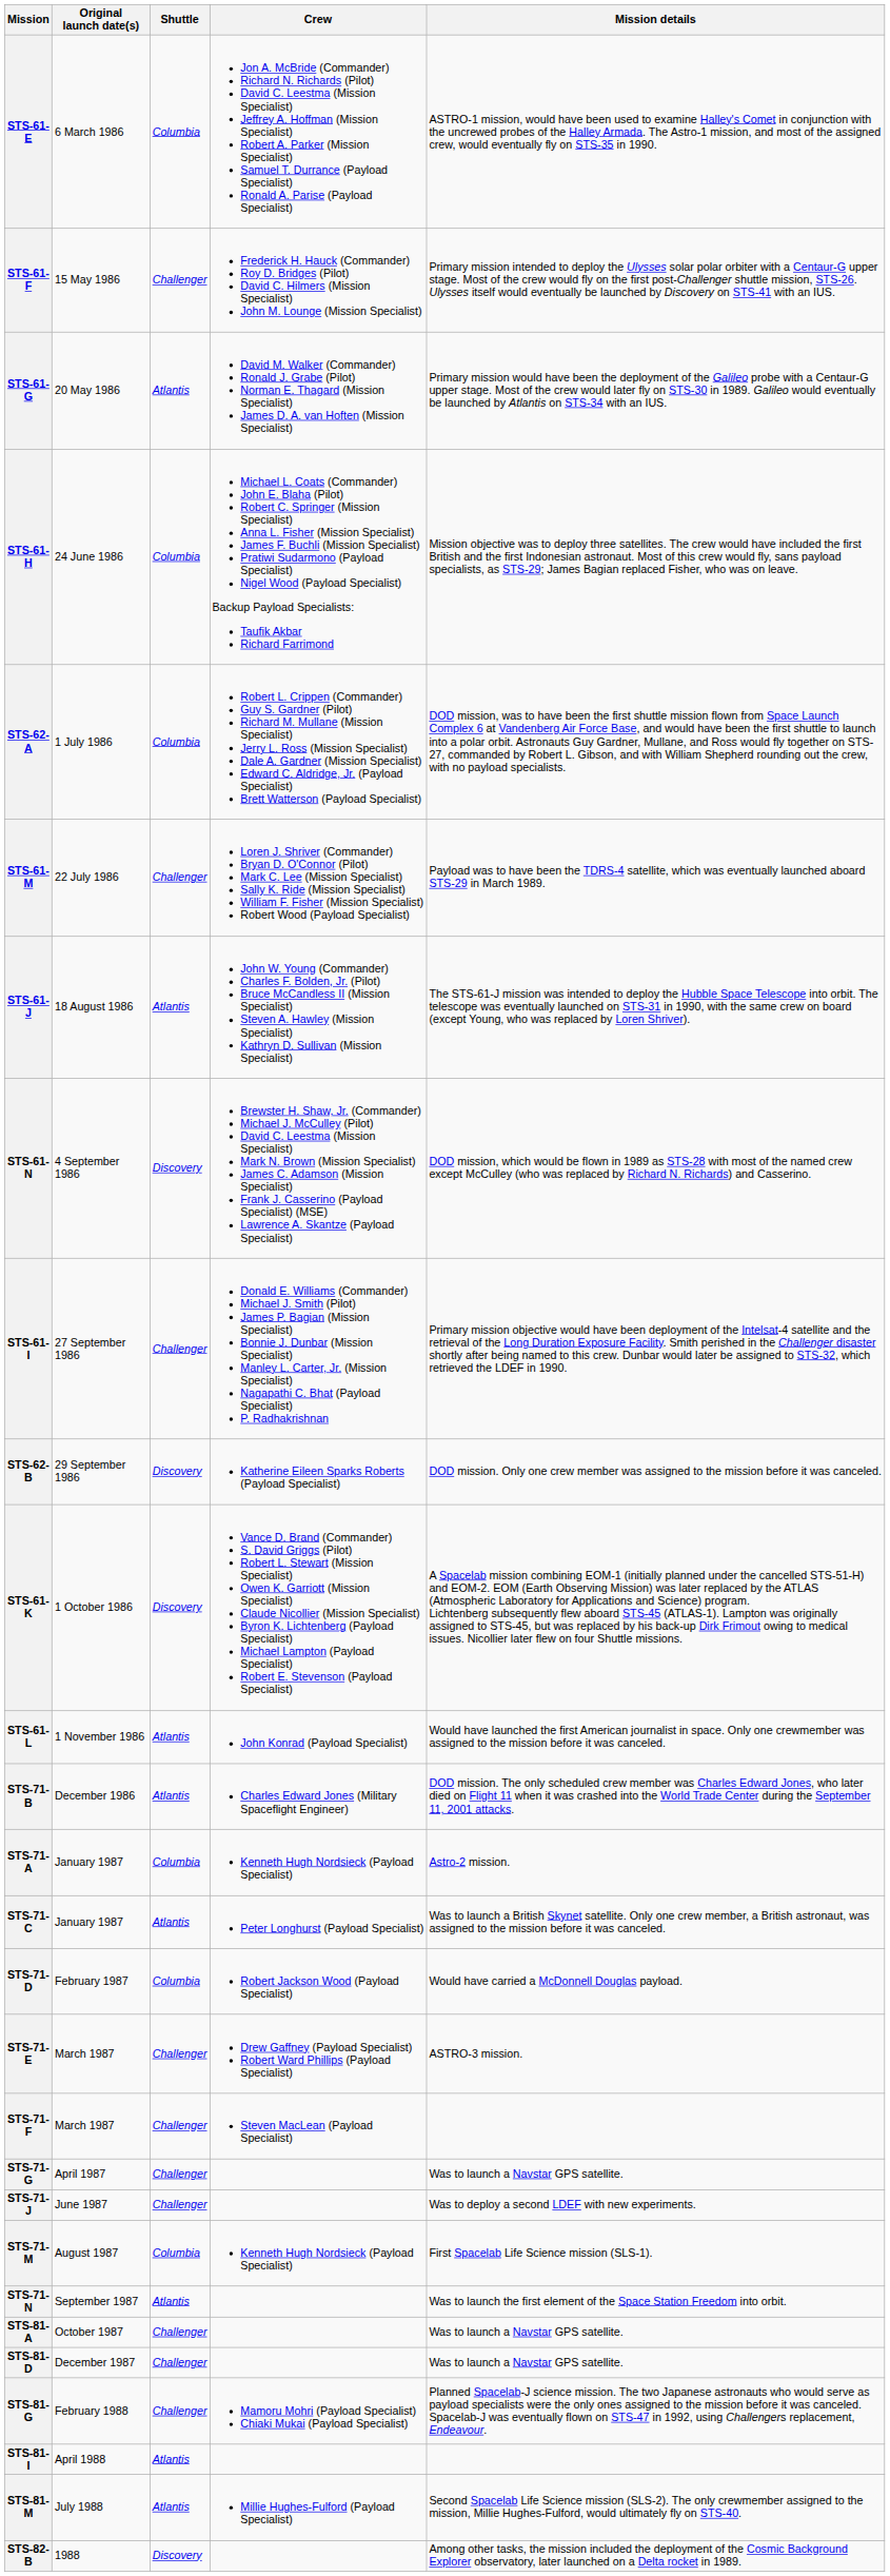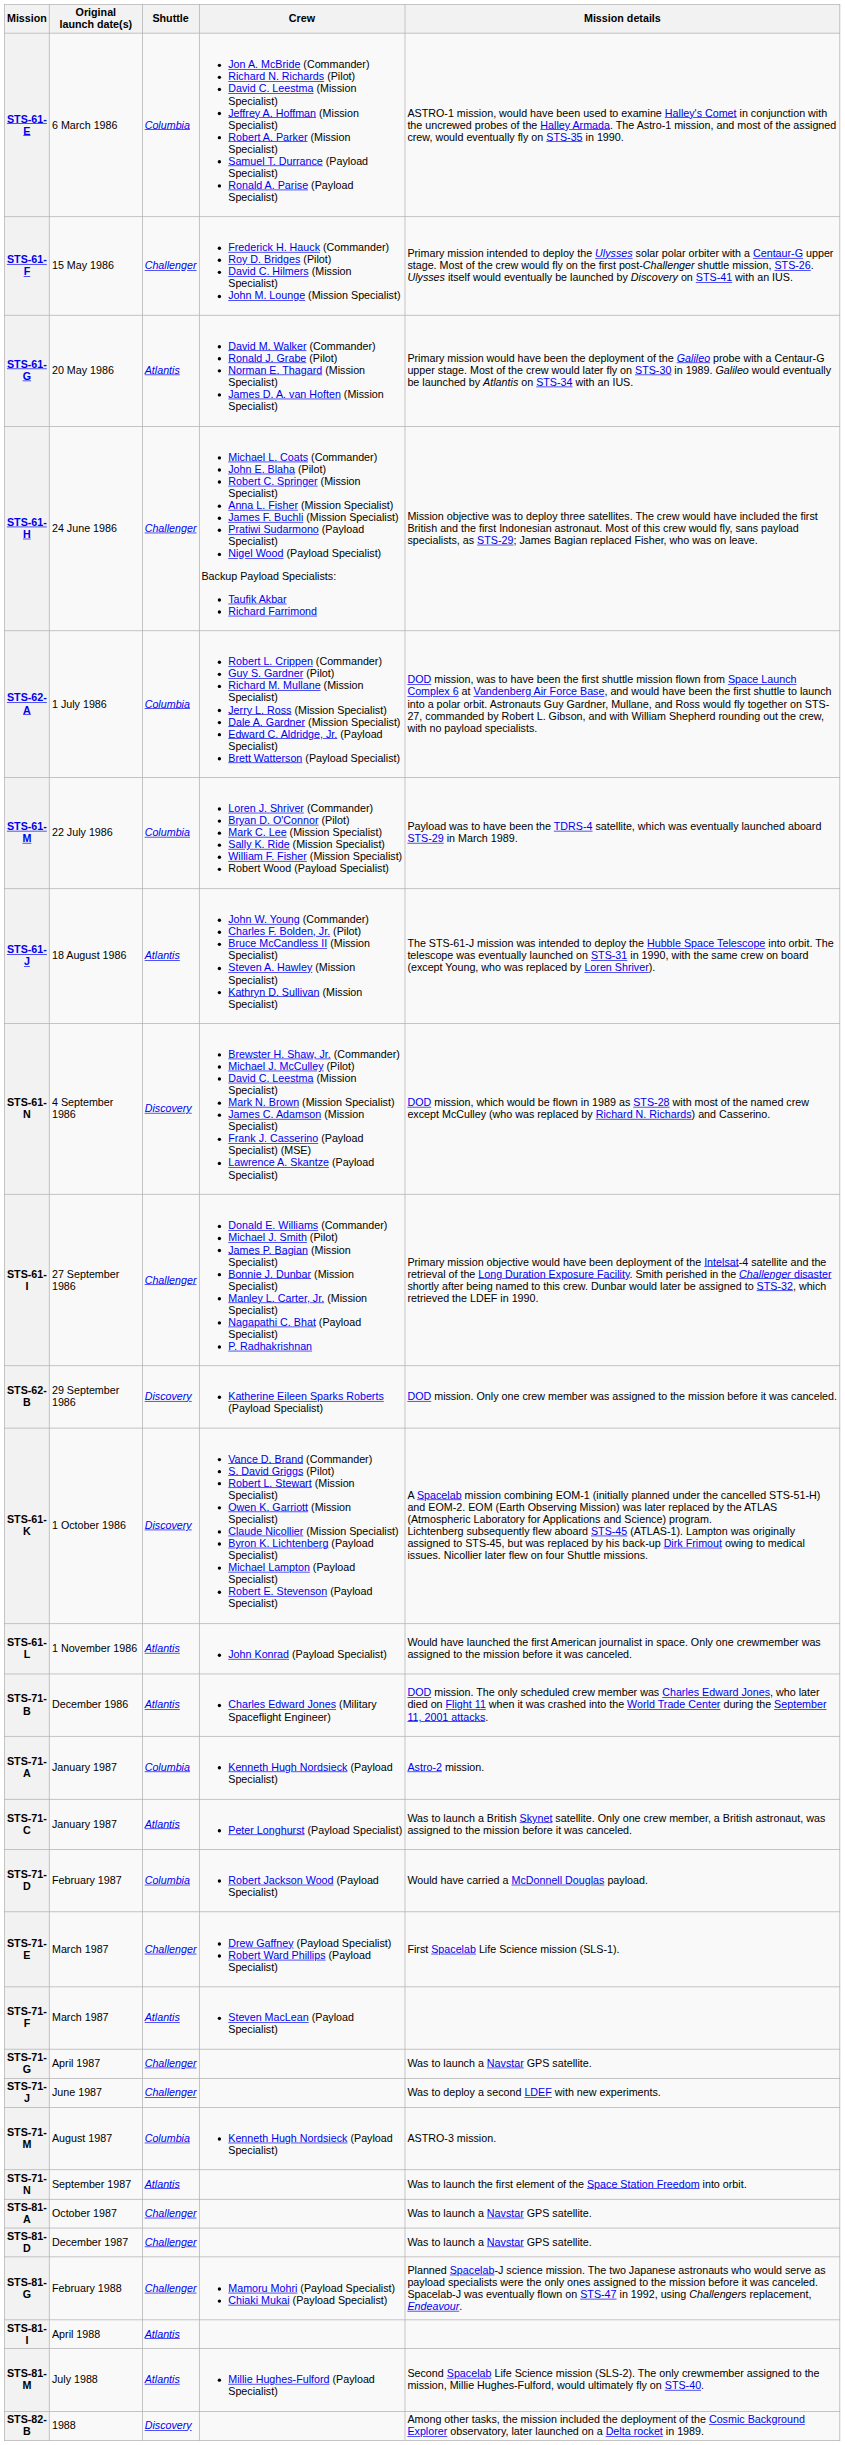 <table class="sortable wikitable sticky-header">
 <tr>
 <th scope="col" width="60">Mission</th>
 <th scope="col" width="131">Original<br>launch date(s)</th>
 <th scope="col">Shuttle</th>
 <th scope="col" width="300">Crew</th>
 <th scope="col" class="unsortable">Mission details</th>
 </tr>
 <tr>
 <th scope="row"><a href='#'>STS-61-E</a></th>
 <td>6 March 1986</td>
 <td><em><a href='#'>Columbia</a></em></td>
 <td><br><ul><li><a href='#'>Jon A. McBride</a> (Commander)</li><li><a href='#'>Richard N. Richards</a> (Pilot)</li><li><a href='#'>David C. Leestma</a> (Mission Specialist)</li><li><a href='#'>Jeffrey A. Hoffman</a> (Mission Specialist)</li><li><a href='#'>Robert A. Parker</a> (Mission Specialist)</li><li><a href='#'>Samuel T. Durrance</a> (Payload Specialist)</li><li><a href='#'>Ronald A. Parise</a> (Payload Specialist)</li></ul></td>
 <td>ASTRO-1 mission, would have been used to examine <a href='#'>Halley's Comet</a> in conjunction with the uncrewed probes of the <a href='#'>Halley Armada</a>. The Astro-1 mission, and most of the assigned crew, would eventually fly on <a href='#'>STS-35</a> in 1990.</td>
 </tr>
 <tr>
 <th scope="row"><a href='#'>STS-61-F</a></th>
 <td>15 May 1986</td>
 <td><em><a href='#'>Challenger</a></em></td>
 <td><br><ul><li><a href='#'>Frederick H. Hauck</a> (Commander)</li><li><a href='#'>Roy D. Bridges</a> (Pilot)</li><li><a href='#'>David C. Hilmers</a> (Mission Specialist)</li><li><a href='#'>John M. Lounge</a> (Mission Specialist)</li></ul></td>
 <td>Primary mission intended to deploy the <em><a href='#'>Ulysses</a></em> solar polar orbiter with a <a href='#'>Centaur-G</a> upper stage.  Most of the crew would fly on the first post-<em>Challenger</em> shuttle mission, <a href='#'>STS-26</a>. <em>Ulysses</em> itself would eventually be launched by <em>Discovery</em> on <a href='#'>STS-41</a> with an IUS.</td>
 </tr>
 <tr>
 <th scope="row"><a href='#'>STS-61-G</a></th>
 <td>20 May 1986</td>
 <td><em><a href='#'>Atlantis</a></em></td>
 <td><br><ul><li><a href='#'>David M. Walker</a> (Commander)</li><li><a href='#'>Ronald J. Grabe</a> (Pilot)</li><li><a href='#'>Norman E. Thagard</a> (Mission Specialist)</li><li><a href='#'>James D. A. van Hoften</a> (Mission Specialist)</li></ul></td>
 <td>Primary mission would have been the deployment of the <em><a href='#'>Galileo</a></em> probe with a Centaur-G upper stage. Most of the crew would later fly on <a href='#'>STS-30</a> in 1989. <em>Galileo</em> would eventually be launched by <em>Atlantis</em> on <a href='#'>STS-34</a> with an IUS.</td>
 </tr>
 <tr>
 <th scope="row"><a href='#'>STS-61-H</a></th>
 <td>24 June 1986</td>
-<td><em><a href='#'>Columbia</a></em></td>
+<td><em><a href='#'>Challenger</a></em></td>
 <td><br><ul><li><a href='#'>Michael L. Coats</a> (Commander)</li><li><a href='#'>John E. Blaha</a> (Pilot)</li><li><a href='#'>Robert C. Springer</a> (Mission Specialist)</li><li><a href='#'>Anna L. Fisher</a> (Mission Specialist)</li><li><a href='#'>James F. Buchli</a> (Mission Specialist)</li><li><a href='#'>Pratiwi Sudarmono</a> (Payload Specialist)</li><li><a href='#'>Nigel Wood</a> (Payload Specialist)</li></ul>Backup Payload Specialists:<ul><li><a href='#'>Taufik Akbar</a></li><li><a href='#'>Richard Farrimond</a></li></ul></td>
 <td>Mission objective was to deploy three satellites. The crew would have included the first British and the first Indonesian astronaut. Most of this crew would fly, sans payload specialists, as <a href='#'>STS-29</a>; James Bagian replaced Fisher, who was on leave.</td>
 </tr>
 <tr>
 <th scope="row"><a href='#'>STS-62-A</a></th>
 <td>1 July 1986</td>
 <td><em><a href='#'>Columbia</a></em></td>
 <td><br><ul><li><a href='#'>Robert L. Crippen</a> (Commander)</li><li><a href='#'>Guy S. Gardner</a> (Pilot)</li><li><a href='#'>Richard M. Mullane</a> (Mission Specialist)</li><li><a href='#'>Jerry L. Ross</a> (Mission Specialist)</li><li><a href='#'>Dale A. Gardner</a> (Mission Specialist)</li><li><a href='#'>Edward C. Aldridge, Jr.</a> (Payload Specialist)</li><li><a href='#'>Brett Watterson</a> (Payload Specialist)</li></ul></td>
 <td><a href='#'>DOD</a> mission, was to have been the first shuttle mission flown from <a href='#'>Space Launch Complex 6</a> at <a href='#'>Vandenberg Air Force Base</a>, and would have been the first shuttle to launch into a polar orbit. Astronauts Guy Gardner, Mullane, and Ross would fly together on STS-27, commanded by Robert L. Gibson, and with William Shepherd rounding out the crew, with no payload specialists.</td>
 </tr>
 <tr>
 <th scope="row"><a href='#'>STS-61-M</a></th>
 <td>22 July 1986</td>
-<td><em><a href='#'>Challenger</a></em></td>
+<td><em><a href='#'>Columbia</a></em></td>
 <td><br><ul><li><a href='#'>Loren J. Shriver</a> (Commander)</li><li><a href='#'>Bryan D. O'Connor</a> (Pilot)</li><li><a href='#'>Mark C. Lee</a> (Mission Specialist)</li><li><a href='#'>Sally K. Ride</a> (Mission Specialist)</li><li><a href='#'>William F. Fisher</a> (Mission Specialist)</li><li>Robert Wood (Payload Specialist)</li></ul></td>
 <td>Payload was to have been the <a href='#'>TDRS-4</a> satellite, which was eventually launched aboard <a href='#'>STS-29</a> in March 1989.</td>
 </tr>
 <tr>
 <th scope="row"><a href='#'>STS-61-J</a></th>
 <td>18 August 1986</td>
 <td><em><a href='#'>Atlantis</a></em></td>
 <td><br><ul><li><a href='#'>John W. Young</a> (Commander)</li><li><a href='#'>Charles F. Bolden, Jr.</a> (Pilot)</li><li><a href='#'>Bruce McCandless II</a> (Mission Specialist)</li><li><a href='#'>Steven A. Hawley</a> (Mission Specialist)</li><li><a href='#'>Kathryn D. Sullivan</a> (Mission Specialist)</li></ul></td>
 <td>The STS-61-J mission was intended to deploy the <a href='#'>Hubble Space Telescope</a> into orbit.  The telescope was eventually launched on <a href='#'>STS-31</a> in 1990, with the same crew on board (except Young, who was replaced by <a href='#'>Loren Shriver</a>).</td>
 </tr>
 <tr>
 <th scope="row">STS-61-N</th>
 <td>4 September 1986</td>
 <td><em><a href='#'>Discovery</a></em></td>
 <td><br><ul><li><a href='#'>Brewster H. Shaw, Jr.</a> (Commander)</li><li><a href='#'>Michael J. McCulley</a> (Pilot)</li><li><a href='#'>David C. Leestma</a> (Mission Specialist)</li><li><a href='#'>Mark N. Brown</a> (Mission Specialist)</li><li><a href='#'>James C. Adamson</a> (Mission Specialist)</li><li><a href='#'>Frank J. Casserino</a> (Payload Specialist) (MSE)</li><li><a href='#'>Lawrence A. Skantze</a> (Payload Specialist)</li></ul></td>
 <td><a href='#'>DOD</a> mission, which would be flown in 1989 as <a href='#'>STS-28</a> with most of the named crew except McCulley (who was replaced by <a href='#'>Richard N. Richards</a>) and Casserino.</td>
 </tr>
 <tr>
 <th scope="row">STS-61-I</th>
 <td>27 September 1986</td>
 <td><em><a href='#'>Challenger</a></em></td>
 <td><br><ul><li><a href='#'>Donald E. Williams</a> (Commander)</li><li><a href='#'>Michael J. Smith</a> (Pilot)</li><li><a href='#'>James P. Bagian</a> (Mission Specialist)</li><li><a href='#'>Bonnie J. Dunbar</a> (Mission Specialist)</li><li><a href='#'>Manley L. Carter, Jr.</a> (Mission Specialist)</li><li><a href='#'>Nagapathi C. Bhat</a> (Payload Specialist)</li><li><a href='#'>P. Radhakrishnan</a></li></ul></td>
 <td>Primary mission objective would have been deployment of the <a href='#'>Intelsat</a>-4 satellite and the retrieval of the <a href='#'>Long Duration Exposure Facility</a>. Smith perished in the <a href='#'><em>Challenger</em> disaster</a> shortly after being named to this crew. Dunbar would later be assigned to <a href='#'>STS-32</a>, which retrieved the LDEF in 1990.</td>
 </tr>
 <tr>
 <th scope="row">STS-62-B</th>
 <td>29 September 1986</td>
 <td><em><a href='#'>Discovery</a></em></td>
 <td><br><ul><li><a href='#'>Katherine Eileen Sparks Roberts</a> (Payload Specialist)</li></ul></td>
 <td><a href='#'>DOD</a> mission. Only one crew member was assigned to the mission before it was canceled.</td>
 </tr>
 <tr>
 <th scope="row">STS-61-K</th>
 <td>1 October 1986</td>
 <td><em><a href='#'>Discovery</a></em></td>
 <td><br><ul><li><a href='#'>Vance D. Brand</a> (Commander)</li><li><a href='#'>S. David Griggs</a> (Pilot)</li><li><a href='#'>Robert L. Stewart</a> (Mission Specialist)</li><li><a href='#'>Owen K. Garriott</a> (Mission Specialist)</li><li><a href='#'>Claude Nicollier</a> (Mission Specialist)</li><li><a href='#'>Byron K. Lichtenberg</a> (Payload Specialist)</li><li><a href='#'>Michael Lampton</a> (Payload Specialist)</li><li><a href='#'>Robert E. Stevenson</a> (Payload Specialist)</li></ul></td>
 <td>A <a href='#'>Spacelab</a> mission combining EOM-1 (initially planned under the cancelled STS-51-H) and EOM-2. EOM (Earth Observing Mission) was later replaced by the ATLAS (Atmospheric Laboratory for Applications and Science) program.<br>Lichtenberg subsequently flew aboard <a href='#'>STS-45</a> (ATLAS-1). Lampton was originally assigned to STS-45, but was replaced by his back-up <a href='#'>Dirk Frimout</a> owing to medical issues. Nicollier later flew on four Shuttle missions.</td>
 </tr>
 <tr>
 <th scope="row">STS-61-L</th>
 <td>1 November 1986</td>
 <td><em><a href='#'>Atlantis</a></em></td>
 <td><br><ul><li><a href='#'>John Konrad</a> (Payload Specialist)</li></ul></td>
 <td>Would have launched the first American journalist in space. Only one crewmember was assigned to the mission before it was canceled.</td>
 </tr>
 <tr>
 <th scope="row">STS-71-B</th>
 <td>December 1986</td>
 <td><em><a href='#'>Atlantis</a></em></td>
 <td><br><ul><li><a href='#'>Charles Edward Jones</a> (Military Spaceflight Engineer)</li></ul></td>
 <td><a href='#'>DOD</a> mission. The only scheduled crew member was <a href='#'>Charles Edward Jones</a>, who later died on <a href='#'>Flight 11</a> when it was crashed into the <a href='#'>World Trade Center</a> during the <a href='#'>September 11, 2001 attacks</a>.</td>
 </tr>
 <tr>
 <th scope="row">STS-71-A</th>
 <td>January 1987</td>
 <td><em><a href='#'>Columbia</a></em></td>
 <td><br><ul><li><a href='#'>Kenneth Hugh Nordsieck</a> (Payload Specialist)</li></ul></td>
 <td><a href='#'>Astro-2</a> mission.</td>
 </tr>
 <tr>
 <th scope="row">STS-71-C</th>
 <td>January 1987</td>
 <td><em><a href='#'>Atlantis</a></em></td>
 <td><br><ul><li><a href='#'>Peter Longhurst</a> (Payload Specialist)</li></ul></td>
 <td>Was to launch a British <a href='#'>Skynet</a> satellite. Only one crew member, a British astronaut, was assigned to the mission before it was canceled.</td>
 </tr>
 <tr>
 <th scope="row">STS-71-D</th>
 <td>February 1987</td>
 <td><em><a href='#'>Columbia</a></em></td>
 <td><br><ul><li><a href='#'>Robert Jackson Wood</a> (Payload Specialist)</li></ul></td>
 <td>Would have carried a <a href='#'>McDonnell Douglas</a> payload.</td>
 </tr>
 <tr>
 <th scope="row">STS-71-E</th>
 <td>March 1987</td>
 <td><em><a href='#'>Challenger</a></em></td>
 <td><br><ul><li><a href='#'>Drew Gaffney</a> (Payload Specialist)</li><li><a href='#'>Robert Ward Phillips</a> (Payload Specialist)</li></ul></td>
-<td>ASTRO-3 mission.</td>
+<td>First <a href='#'>Spacelab</a> Life Science mission (SLS-1).</td>
 </tr>
 <tr>
 <th scope="row">STS-71-F</th>
 <td>March 1987</td>
-<td><em><a href='#'>Challenger</a></em></td>
+<td><em><a href='#'>Atlantis</a></em></td>
 <td><br><ul><li><a href='#'>Steven MacLean</a> (Payload Specialist)</li></ul></td>
 <td></td>
 </tr>
 <tr>
 <th scope="row">STS-71-G</th>
 <td>April 1987</td>
 <td><em><a href='#'>Challenger</a></em></td>
 <td></td>
 <td>Was to launch a <a href='#'>Navstar</a> GPS satellite.</td>
 </tr>
 <tr>
 <th scope="row">STS-71-J</th>
 <td>June 1987</td>
 <td><em><a href='#'>Challenger</a></em></td>
 <td></td>
 <td>Was to deploy a second <a href='#'>LDEF</a> with new experiments.</td>
 </tr>
 <tr>
 <th scope="row">STS-71-M</th>
 <td>August 1987</td>
 <td><em><a href='#'>Columbia</a></em></td>
 <td><br><ul><li><a href='#'>Kenneth Hugh Nordsieck</a> (Payload Specialist)</li></ul></td>
-<td>First <a href='#'>Spacelab</a> Life Science mission (SLS-1).</td>
+<td>ASTRO-3 mission.</td>
 </tr>
 <tr>
 <th scope="row">STS-71-N</th>
 <td>September 1987</td>
 <td><em><a href='#'>Atlantis</a></em></td>
 <td></td>
 <td>Was to launch the first element of the <a href='#'>Space Station Freedom</a> into orbit.</td>
 </tr>
 <tr>
 <th scope="row">STS-81-A</th>
 <td>October 1987</td>
 <td><em><a href='#'>Challenger</a></em></td>
 <td></td>
 <td>Was to launch a <a href='#'>Navstar</a> GPS satellite.</td>
 </tr>
 <tr>
 <th scope="row">STS-81-D</th>
 <td>December 1987</td>
 <td><em><a href='#'>Challenger</a></em></td>
 <td></td>
 <td>Was to launch a <a href='#'>Navstar</a> GPS satellite.</td>
 </tr>
 <tr>
 <th scope="row">STS-81-G</th>
 <td>February 1988</td>
 <td><em><a href='#'>Challenger</a></em></td>
 <td><br><ul><li><a href='#'>Mamoru Mohri</a> (Payload Specialist)</li><li><a href='#'>Chiaki Mukai</a> (Payload Specialist)</li></ul></td>
 <td>Planned <a href='#'>Spacelab</a>-J science mission. The two Japanese astronauts who would serve as payload specialists were the only ones assigned to the mission before it was canceled. Spacelab-J was eventually flown on <a href='#'>STS-47</a> in 1992, using <em>Challenger</em>s replacement, <a href='#'><em>Endeavour</em></a>.</td>
 </tr>
 <tr>
 <th>STS-81-I</th>
 <td>April 1988</td>
 <td><em><a href='#'>Atlantis</a></em></td>
 <td></td>
 <td></td>
 </tr>
 <tr>
 <th scope="row">STS-81-M</th>
 <td>July 1988</td>
 <td><em><a href='#'>Atlantis</a></em></td>
 <td><br><ul><li><a href='#'>Millie Hughes-Fulford</a> (Payload Specialist)</li></ul></td>
 <td>Second <a href='#'>Spacelab</a> Life Science mission (SLS-2). The only crewmember assigned to the mission, Millie Hughes-Fulford, would ultimately fly on <a href='#'>STS-40</a>.</td>
 </tr>
 <tr>
 <th scope="row">STS-82-B</th>
 <td>1988</td>
 <td><em><a href='#'>Discovery</a></em></td>
 <td></td>
 <td>Among other tasks, the mission included the deployment of the <a href='#'>Cosmic Background Explorer</a> observatory, later launched on a <a href='#'>Delta rocket</a> in 1989.</td>
 </tr>
 </table>
